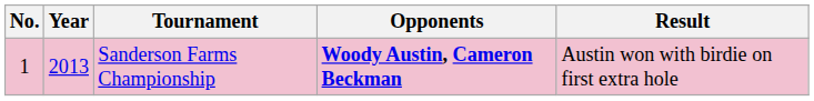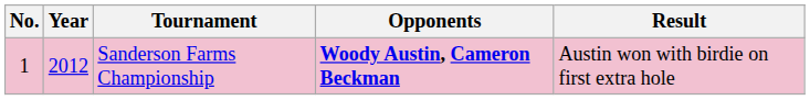 <table class="wikitable" style="font-size:95%;">
 <tr>
 <th>No.</th>
 <th>Year</th>
 <th>Tournament</th>
 <th>Opponents</th>
 <th>Result</th>
 </tr>
 <tr style="background:#F2C1D1;">
 <td align=center>1</td>
-<td><a href='#'>2013</a></td>
+<td><a href='#'>2012</a></td>
 <td><a href='#'>Sanderson Farms Championship</a></td>
 <td><strong> <a href='#'>Woody Austin</a>,  <a href='#'>Cameron Beckman</a></strong></td>
 <td>Austin won with birdie on first extra hole</td>
 </tr>
 </table>
